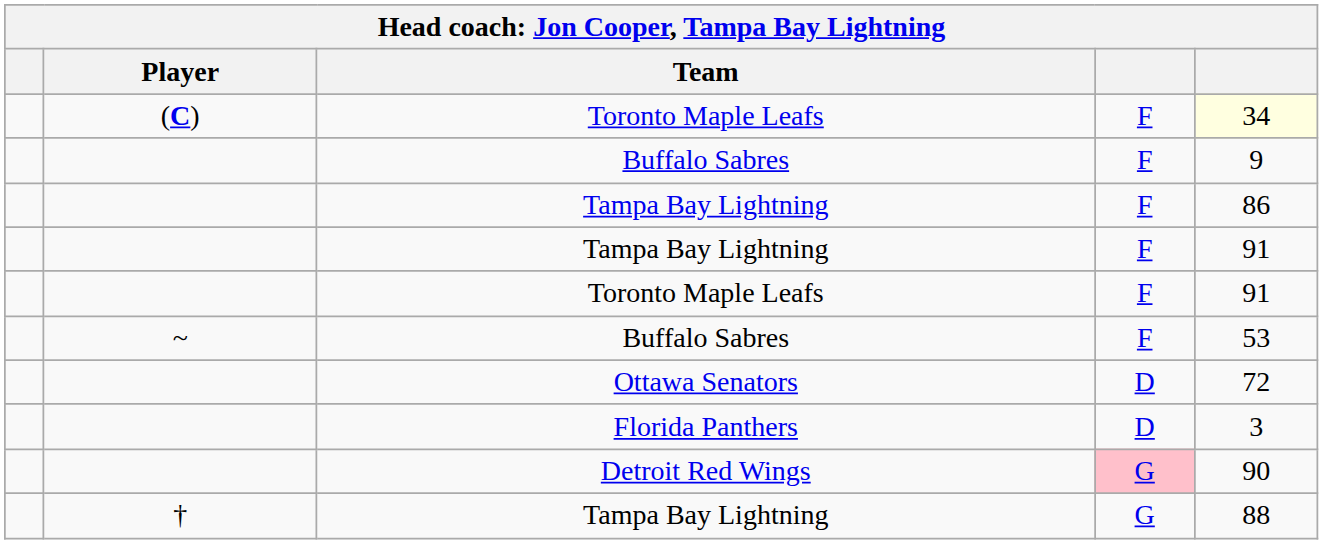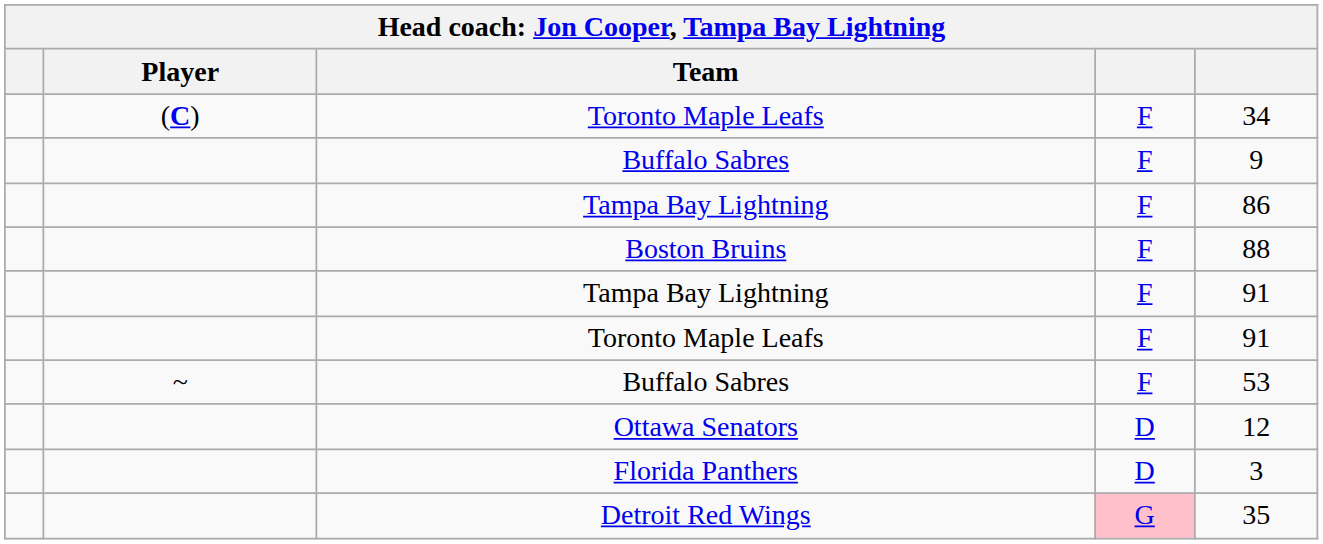 <table class="wikitable sortable" style="text-align:center" width="85%">
 <tr>
 <th colspan=5>Head coach:  <a href='#'>Jon Cooper</a>, <a href='#'>Tampa Bay Lightning</a></th>
 </tr>
 <tr>
 <th></th>
 <th>Player</th>
 <th>Team</th>
 <th></th>
 <th></th>
 </tr>
 <tr>
 <td></td>
 <td> (<strong><a href='#'>C</a></strong>)</td>
 <td><a href='#'>Toronto Maple Leafs</a></td>
 <td><a href='#'>F</a></td>
-<td style="background: lightyellow;">34</td>
+<td>34</td>
 </tr>
 <tr>
 <td></td>
 <td></td>
 <td><a href='#'>Buffalo Sabres</a></td>
 <td><a href='#'>F</a></td>
 <td>9</td>
 </tr>
 <tr>
 <td></td>
 <td></td>
 <td><a href='#'>Tampa Bay Lightning</a></td>
 <td><a href='#'>F</a></td>
 <td>86</td>
+</tr>
+<tr>
+<td></td>
+<td></td>
+<td><a href='#'>Boston Bruins</a></td>
+<td><a href='#'>F</a></td>
+<td>88</td>
 </tr>
 <tr>
 <td></td>
 <td></td>
 <td>Tampa Bay Lightning</td>
 <td><a href='#'>F</a></td>
 <td>91</td>
 </tr>
 <tr>
 <td></td>
 <td></td>
 <td>Toronto Maple Leafs</td>
 <td><a href='#'>F</a></td>
 <td>91</td>
 </tr>
 <tr>
 <td></td>
 <td>~</td>
 <td>Buffalo Sabres</td>
 <td><a href='#'>F</a></td>
 <td>53</td>
 </tr>
 <tr>
 <td></td>
 <td></td>
 <td><a href='#'>Ottawa Senators</a></td>
 <td><a href='#'>D</a></td>
-<td>72</td>
+<td>12</td>
 </tr>
 <tr>
 <td></td>
 <td></td>
 <td><a href='#'>Florida Panthers</a></td>
 <td><a href='#'>D</a></td>
 <td>3</td>
 </tr>
 <tr>
 <td></td>
 <td></td>
 <td><a href='#'>Detroit Red Wings</a></td>
 <td style="background: pink;"><a href='#'>G</a></td>
-<td>90</td>
-</tr>
-<tr>
-<td></td>
-<td>†</td>
-<td>Tampa Bay Lightning</td>
-<td><a href='#'>G</a></td>
-<td>88</td>
+<td>35</td>
 </tr>
 </table>
